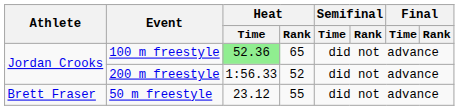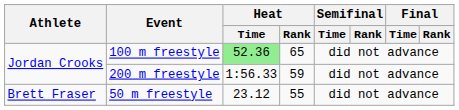 <table class="wikitable" style="text-align:center; font-size:90%">
 <tr>
 <th rowspan="2">Athlete</th>
 <th rowspan="2">Event</th>
 <th colspan="2">Heat</th>
 <th colspan="2">Semifinal</th>
 <th colspan="2">Final</th>
 </tr>
 <tr style="font-size:95%">
 <th>Time</th>
 <th>Rank</th>
 <th>Time</th>
 <th>Rank</th>
 <th>Time</th>
 <th>Rank</th>
 </tr>
 <tr>
 <td align=left rowspan=2><a href='#'>Jordan Crooks</a></td>
 <td align=left><a href='#'>100 m freestyle</a></td>
 <td style="background: lightgreen;">52.36</td>
 <td>65</td>
 <td colspan=4>did not advance</td>
 </tr>
 <tr>
 <td align=left><a href='#'>200 m freestyle</a></td>
 <td>1:56.33</td>
-<td>52</td>
+<td>59</td>
 <td colspan=4>did not advance</td>
 </tr>
 <tr>
 <td align=left><a href='#'>Brett Fraser</a></td>
 <td align=left><a href='#'>50 m freestyle</a></td>
 <td>23.12</td>
 <td>55</td>
 <td colspan=4>did not advance</td>
 </tr>
 </table>
